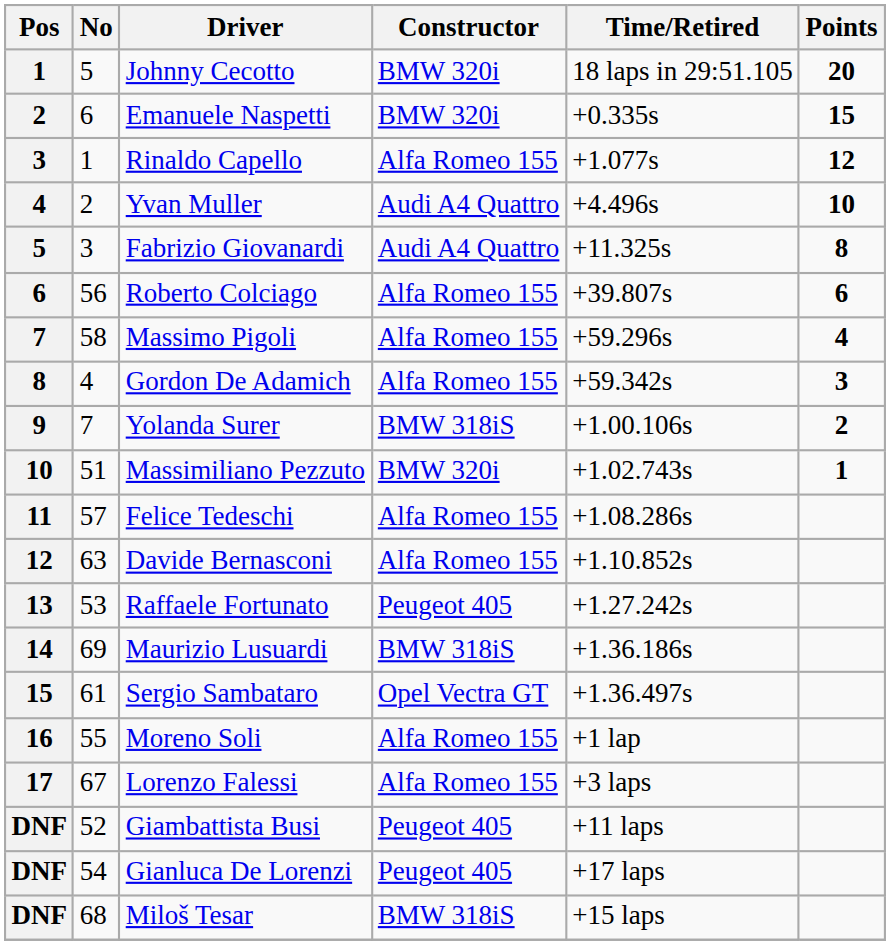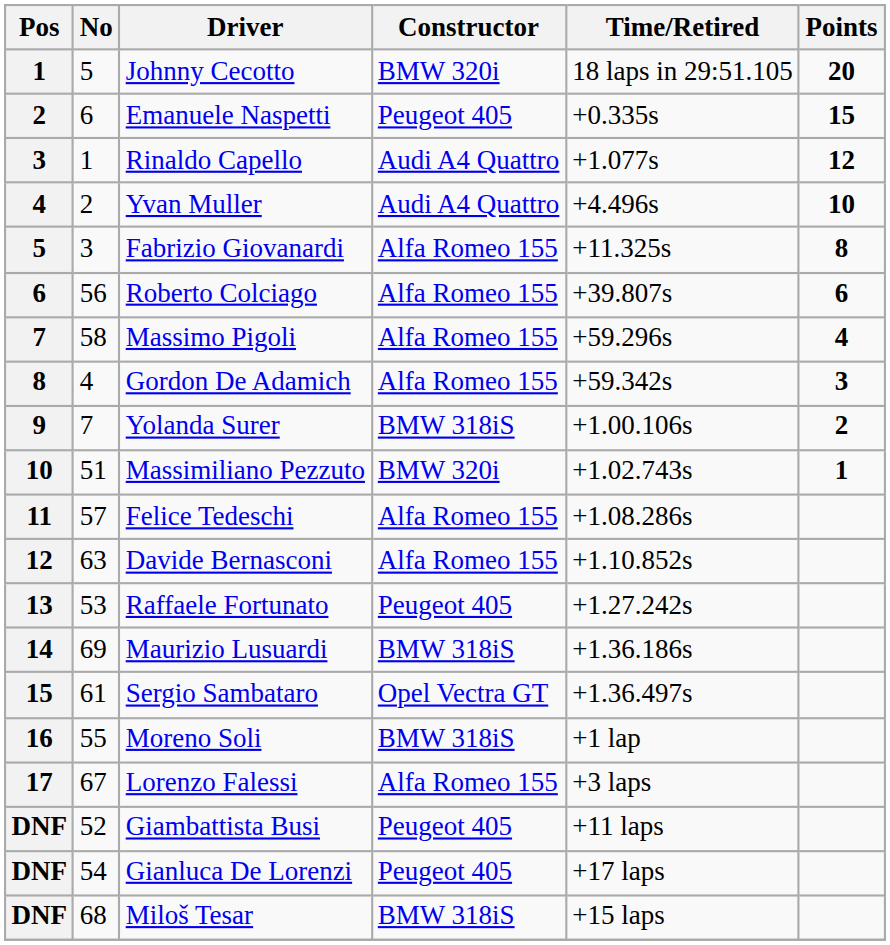 <table class="wikitable" style="font-size: 80%;">
 <tr>
 <th>Pos</th>
 <th>No</th>
 <th>Driver</th>
 <th>Constructor</th>
 <th>Time/Retired</th>
 <th>Points</th>
 </tr>
 <tr>
 <th>1</th>
 <td>5</td>
 <td> <a href='#'>Johnny Cecotto</a></td>
 <td><a href='#'>BMW 320i</a></td>
 <td>18 laps in 29:51.105</td>
 <td align=center><strong>20</strong></td>
 </tr>
 <tr>
 <th>2</th>
 <td>6</td>
 <td> <a href='#'>Emanuele Naspetti</a></td>
-<td><a href='#'>BMW 320i</a></td>
+<td><a href='#'>Peugeot 405</a></td>
 <td>+0.335s</td>
 <td align=center><strong>15</strong></td>
 </tr>
 <tr>
 <th>3</th>
 <td>1</td>
 <td> <a href='#'>Rinaldo Capello</a></td>
-<td><a href='#'>Alfa Romeo 155</a></td>
+<td><a href='#'>Audi A4 Quattro</a></td>
 <td>+1.077s</td>
 <td align=center><strong>12</strong></td>
 </tr>
 <tr>
 <th>4</th>
 <td>2</td>
 <td> <a href='#'>Yvan Muller</a></td>
 <td><a href='#'>Audi A4 Quattro</a></td>
 <td>+4.496s</td>
 <td align=center><strong>10</strong></td>
 </tr>
 <tr>
 <th>5</th>
 <td>3</td>
 <td> <a href='#'>Fabrizio Giovanardi</a></td>
-<td><a href='#'>Audi A4 Quattro</a></td>
+<td><a href='#'>Alfa Romeo 155</a></td>
 <td>+11.325s</td>
 <td align=center><strong>8</strong></td>
 </tr>
 <tr>
 <th>6</th>
 <td>56</td>
 <td> <a href='#'>Roberto Colciago</a></td>
 <td><a href='#'>Alfa Romeo 155</a></td>
 <td>+39.807s</td>
 <td align=center><strong>6</strong></td>
 </tr>
 <tr>
 <th>7</th>
 <td>58</td>
 <td> <a href='#'>Massimo Pigoli</a></td>
 <td><a href='#'>Alfa Romeo 155</a></td>
 <td>+59.296s</td>
 <td align=center><strong>4</strong></td>
 </tr>
 <tr>
 <th>8</th>
 <td>4</td>
 <td> <a href='#'>Gordon De Adamich</a></td>
 <td><a href='#'>Alfa Romeo 155</a></td>
 <td>+59.342s</td>
 <td align=center><strong>3</strong></td>
 </tr>
 <tr>
 <th>9</th>
 <td>7</td>
 <td> <a href='#'>Yolanda Surer</a></td>
 <td><a href='#'>BMW 318iS</a></td>
 <td>+1.00.106s</td>
 <td align=center><strong>2</strong></td>
 </tr>
 <tr>
 <th>10</th>
 <td>51</td>
 <td> <a href='#'>Massimiliano Pezzuto</a></td>
 <td><a href='#'>BMW 320i</a></td>
 <td>+1.02.743s</td>
 <td align=center><strong>1</strong></td>
 </tr>
 <tr>
 <th>11</th>
 <td>57</td>
 <td> <a href='#'>Felice Tedeschi</a></td>
 <td><a href='#'>Alfa Romeo 155</a></td>
 <td>+1.08.286s</td>
 <td></td>
 </tr>
 <tr>
 <th>12</th>
 <td>63</td>
 <td> <a href='#'>Davide Bernasconi</a></td>
 <td><a href='#'>Alfa Romeo 155</a></td>
 <td>+1.10.852s</td>
 <td></td>
 </tr>
 <tr>
 <th>13</th>
 <td>53</td>
 <td> <a href='#'>Raffaele Fortunato</a></td>
 <td><a href='#'>Peugeot 405</a></td>
 <td>+1.27.242s</td>
 <td></td>
 </tr>
 <tr>
 <th>14</th>
 <td>69</td>
 <td> <a href='#'>Maurizio Lusuardi</a></td>
 <td><a href='#'>BMW 318iS</a></td>
 <td>+1.36.186s</td>
 <td></td>
 </tr>
 <tr>
 <th>15</th>
 <td>61</td>
 <td> <a href='#'>Sergio Sambataro</a></td>
 <td><a href='#'> Opel Vectra GT</a></td>
 <td>+1.36.497s</td>
 <td></td>
 </tr>
 <tr>
 <th>16</th>
 <td>55</td>
 <td> <a href='#'>Moreno Soli</a></td>
-<td><a href='#'>Alfa Romeo 155</a></td>
+<td><a href='#'>BMW 318iS</a></td>
 <td>+1 lap</td>
 <td></td>
 </tr>
 <tr>
 <th>17</th>
 <td>67</td>
 <td> <a href='#'>Lorenzo Falessi</a></td>
 <td><a href='#'>Alfa Romeo 155</a></td>
 <td>+3 laps</td>
 <td></td>
 </tr>
 <tr>
 <th>DNF</th>
 <td>52</td>
 <td> <a href='#'>Giambattista Busi</a></td>
 <td><a href='#'>Peugeot 405</a></td>
 <td>+11 laps</td>
 <td></td>
 </tr>
 <tr>
 <th>DNF</th>
 <td>54</td>
 <td> <a href='#'>Gianluca De Lorenzi</a></td>
 <td><a href='#'>Peugeot 405</a></td>
 <td>+17 laps</td>
 <td></td>
 </tr>
 <tr>
 <th>DNF</th>
 <td>68</td>
 <td> <a href='#'>Miloš Tesar</a></td>
 <td><a href='#'>BMW 318iS</a></td>
 <td>+15 laps</td>
 <td></td>
 </tr>
 <tr>
 </tr>
 </table>
